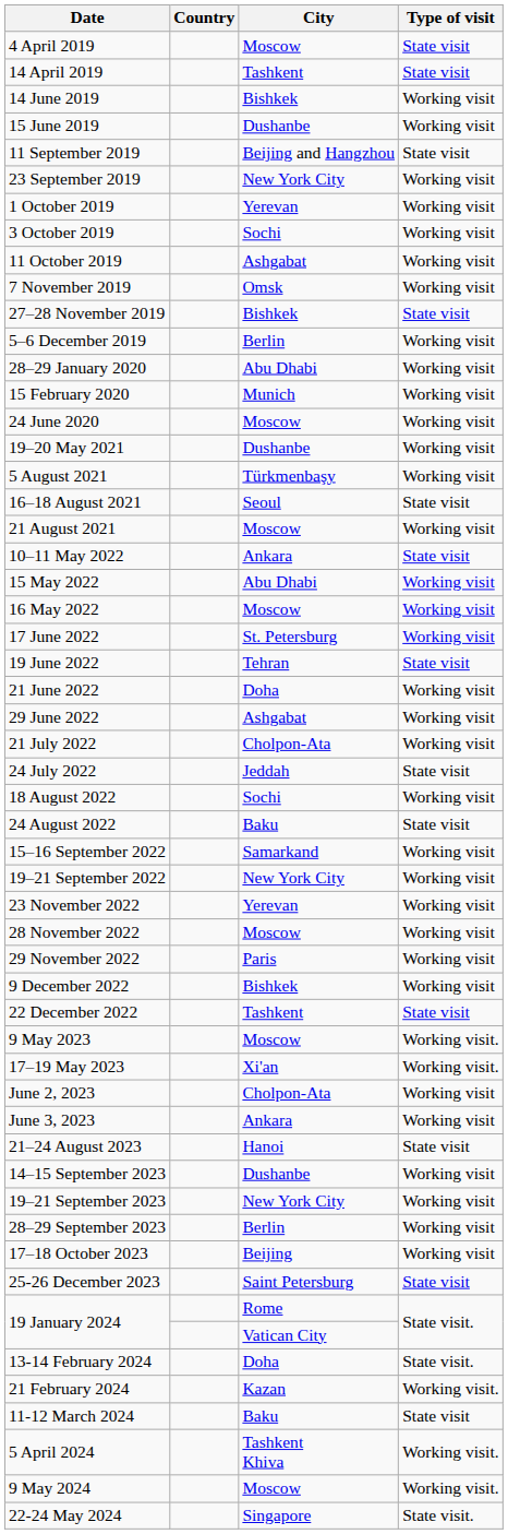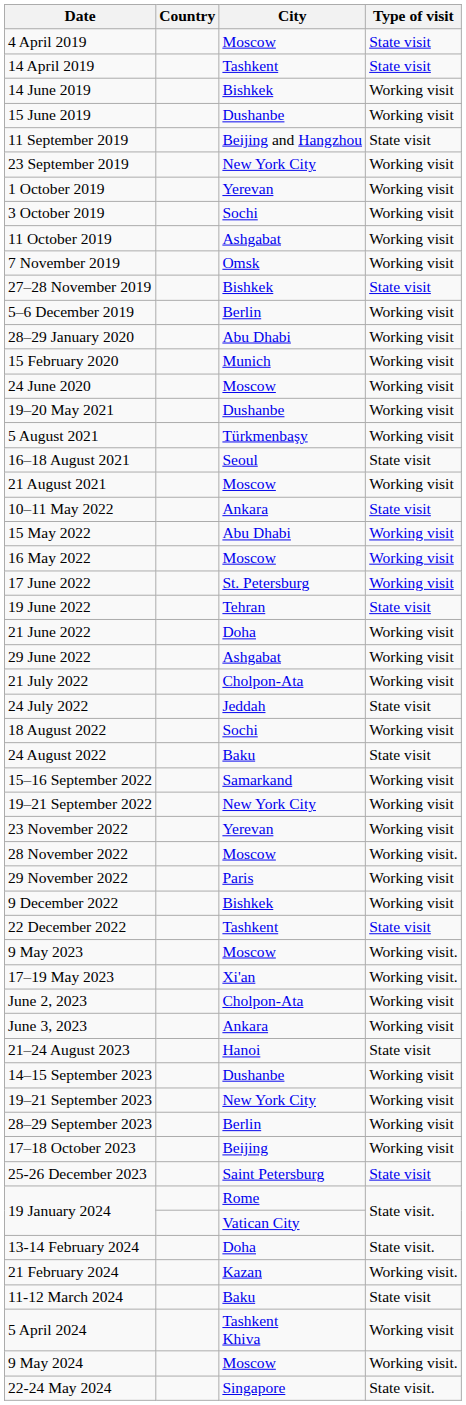 <table class="wikitable">
 <tr>
 <th>Date</th>
 <th>Country</th>
 <th>City</th>
 <th>Type of visit</th>
 </tr>
 <tr>
 <td>4 April 2019</td>
 <td></td>
 <td><a href='#'>Moscow</a></td>
 <td><a href='#'>State visit</a></td>
 </tr>
 <tr>
 <td>14 April 2019</td>
 <td></td>
 <td><a href='#'>Tashkent</a></td>
 <td><a href='#'>State visit</a></td>
 </tr>
 <tr>
 <td>14 June 2019</td>
 <td></td>
 <td><a href='#'>Bishkek</a></td>
 <td>Working visit</td>
 </tr>
 <tr>
 <td>15 June 2019</td>
 <td></td>
 <td><a href='#'>Dushanbe</a></td>
 <td>Working visit</td>
 </tr>
 <tr>
 <td>11 September 2019</td>
 <td></td>
 <td><a href='#'>Beijing</a> and <a href='#'>Hangzhou</a></td>
 <td>State visit</td>
 </tr>
 <tr>
 <td>23 September 2019</td>
 <td></td>
 <td><a href='#'>New York City</a></td>
 <td>Working visit</td>
 </tr>
 <tr>
 <td>1 October 2019</td>
 <td></td>
 <td><a href='#'>Yerevan</a></td>
 <td>Working visit</td>
 </tr>
 <tr>
 <td>3 October 2019</td>
 <td></td>
 <td><a href='#'>Sochi</a></td>
 <td>Working visit</td>
 </tr>
 <tr>
 <td>11 October 2019</td>
 <td></td>
 <td><a href='#'>Ashgabat</a></td>
 <td>Working visit</td>
 </tr>
 <tr>
 <td>7 November 2019</td>
 <td></td>
 <td><a href='#'>Omsk</a></td>
 <td>Working visit</td>
 </tr>
 <tr>
 <td>27–28 November 2019</td>
 <td></td>
 <td><a href='#'>Bishkek</a></td>
 <td><a href='#'>State visit</a></td>
 </tr>
 <tr>
 <td>5–6 December 2019</td>
 <td></td>
 <td><a href='#'>Berlin</a></td>
 <td>Working visit</td>
 </tr>
 <tr>
 <td>28–29 January 2020</td>
 <td></td>
 <td><a href='#'>Abu Dhabi</a></td>
 <td>Working visit</td>
 </tr>
 <tr>
 <td>15 February 2020</td>
 <td></td>
 <td><a href='#'>Munich</a></td>
 <td>Working visit</td>
 </tr>
 <tr>
 <td>24 June 2020</td>
 <td></td>
 <td><a href='#'>Moscow</a></td>
 <td>Working visit</td>
 </tr>
 <tr>
 <td>19–20 May 2021</td>
 <td></td>
 <td><a href='#'>Dushanbe</a></td>
 <td>Working visit</td>
 </tr>
 <tr>
 <td>5 August 2021</td>
 <td></td>
 <td><a href='#'>Türkmenbaşy</a></td>
 <td>Working visit</td>
 </tr>
 <tr>
 <td>16–18 August 2021</td>
 <td></td>
 <td><a href='#'>Seoul</a></td>
 <td>State visit</td>
 </tr>
 <tr>
 <td>21 August 2021</td>
 <td></td>
 <td><a href='#'>Moscow</a></td>
 <td>Working visit</td>
 </tr>
 <tr>
 <td>10–11 May 2022</td>
 <td></td>
 <td><a href='#'>Ankara</a></td>
 <td><a href='#'>State visit</a></td>
 </tr>
 <tr>
 <td>15 May 2022</td>
 <td></td>
 <td><a href='#'>Abu Dhabi</a></td>
 <td><a href='#'>Working visit</a></td>
 </tr>
 <tr>
 <td>16 May 2022</td>
 <td></td>
 <td><a href='#'>Moscow</a></td>
 <td><a href='#'>Working visit</a></td>
 </tr>
 <tr>
 <td>17 June 2022</td>
 <td></td>
 <td><a href='#'>St. Petersburg</a></td>
 <td><a href='#'>Working visit</a></td>
 </tr>
 <tr>
 <td>19 June 2022</td>
 <td></td>
 <td><a href='#'>Tehran</a></td>
 <td><a href='#'>State visit</a></td>
 </tr>
 <tr>
 <td>21 June 2022</td>
 <td></td>
 <td><a href='#'>Doha</a></td>
 <td>Working visit</td>
 </tr>
 <tr>
 <td>29 June 2022</td>
 <td></td>
 <td><a href='#'>Ashgabat</a></td>
 <td>Working visit</td>
 </tr>
 <tr>
 <td>21 July 2022</td>
 <td></td>
 <td><a href='#'>Cholpon-Ata</a></td>
 <td>Working visit</td>
 </tr>
 <tr>
 <td>24 July 2022</td>
 <td></td>
 <td><a href='#'>Jeddah</a></td>
 <td>State visit</td>
 </tr>
 <tr>
 <td>18 August 2022</td>
 <td></td>
 <td><a href='#'>Sochi</a></td>
 <td>Working visit</td>
 </tr>
 <tr>
 <td>24 August 2022</td>
 <td></td>
 <td><a href='#'>Baku</a></td>
 <td>State visit</td>
 </tr>
 <tr>
 <td>15–16 September 2022</td>
 <td></td>
 <td><a href='#'>Samarkand</a></td>
 <td>Working visit</td>
 </tr>
 <tr>
 <td>19–21 September 2022</td>
 <td></td>
 <td><a href='#'>New York City</a></td>
 <td>Working visit</td>
 </tr>
 <tr>
 <td>23 November 2022</td>
 <td></td>
 <td><a href='#'>Yerevan</a></td>
 <td>Working visit</td>
 </tr>
 <tr>
 <td>28 November 2022</td>
 <td></td>
 <td><a href='#'>Moscow</a></td>
-<td>Working visit</td>
+<td>Working visit.</td>
 </tr>
 <tr>
 <td>29 November 2022</td>
 <td></td>
 <td><a href='#'>Paris</a></td>
 <td>Working visit</td>
 </tr>
 <tr>
 <td>9 December 2022</td>
 <td></td>
 <td><a href='#'>Bishkek</a></td>
 <td>Working visit</td>
 </tr>
 <tr>
 <td>22 December 2022</td>
 <td></td>
 <td><a href='#'>Tashkent</a></td>
 <td><a href='#'>State visit</a></td>
 </tr>
 <tr>
 <td>9 May 2023</td>
 <td></td>
 <td><a href='#'>Moscow</a></td>
 <td>Working visit.</td>
 </tr>
 <tr>
 <td>17–19 May 2023</td>
 <td></td>
 <td><a href='#'>Xi'an</a></td>
 <td>Working visit.</td>
 </tr>
 <tr>
 <td>June 2, 2023</td>
 <td></td>
 <td><a href='#'>Cholpon-Ata</a></td>
 <td>Working visit</td>
 </tr>
 <tr>
 <td>June 3, 2023</td>
 <td></td>
 <td><a href='#'>Ankara</a></td>
 <td>Working visit</td>
 </tr>
 <tr>
 <td>21–24 August 2023</td>
 <td></td>
 <td><a href='#'>Hanoi</a></td>
 <td>State visit</td>
 </tr>
 <tr>
 <td>14–15 September 2023</td>
 <td></td>
 <td><a href='#'>Dushanbe</a></td>
 <td>Working visit</td>
 </tr>
 <tr>
 <td>19–21 September 2023</td>
 <td></td>
 <td><a href='#'>New York City</a></td>
 <td>Working visit</td>
 </tr>
 <tr>
 <td>28–29 September 2023</td>
 <td></td>
 <td><a href='#'>Berlin</a></td>
 <td>Working visit</td>
 </tr>
 <tr>
 <td>17–18 October 2023</td>
 <td></td>
 <td><a href='#'>Beijing</a></td>
 <td>Working visit</td>
 </tr>
 <tr>
 <td>25-26 December 2023</td>
 <td></td>
 <td><a href='#'>Saint Petersburg</a></td>
 <td><a href='#'>State visit</a></td>
 </tr>
 <tr>
 <td rowspan="2">19 January 2024</td>
 <td></td>
 <td><a href='#'>Rome</a></td>
 <td rowspan="2">State visit.</td>
 </tr>
 <tr>
 <td></td>
 <td><a href='#'>Vatican City</a></td>
 </tr>
 <tr>
 <td>13-14 February 2024</td>
 <td></td>
 <td><a href='#'>Doha</a></td>
 <td>State visit.</td>
 </tr>
 <tr>
 <td>21 February 2024</td>
 <td></td>
 <td><a href='#'>Kazan</a></td>
 <td>Working visit.</td>
 </tr>
 <tr>
 <td>11-12 March 2024</td>
 <td></td>
 <td><a href='#'>Baku</a></td>
 <td>State visit</td>
 </tr>
 <tr>
 <td>5 April 2024</td>
 <td></td>
 <td><a href='#'>Tashkent</a><br><a href='#'>Khiva</a></td>
-<td>Working visit.</td>
+<td>Working visit</td>
 </tr>
 <tr>
 <td>9 May 2024</td>
 <td></td>
 <td><a href='#'>Moscow</a></td>
 <td>Working visit.</td>
 </tr>
 <tr>
 <td>22-24 May 2024</td>
 <td></td>
 <td><a href='#'>Singapore</a></td>
 <td>State visit.</td>
 </tr>
 </table>
